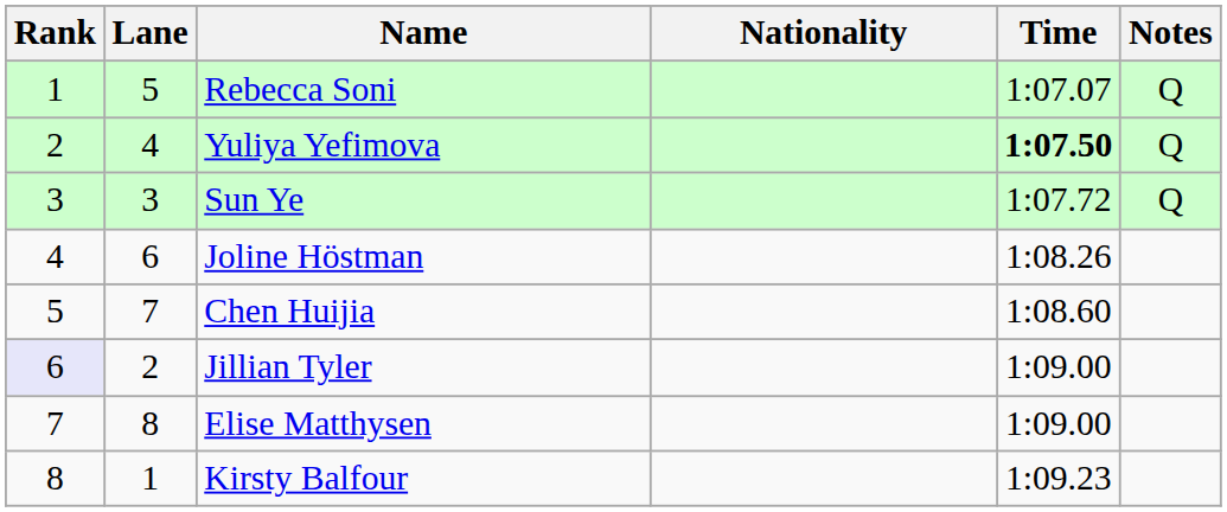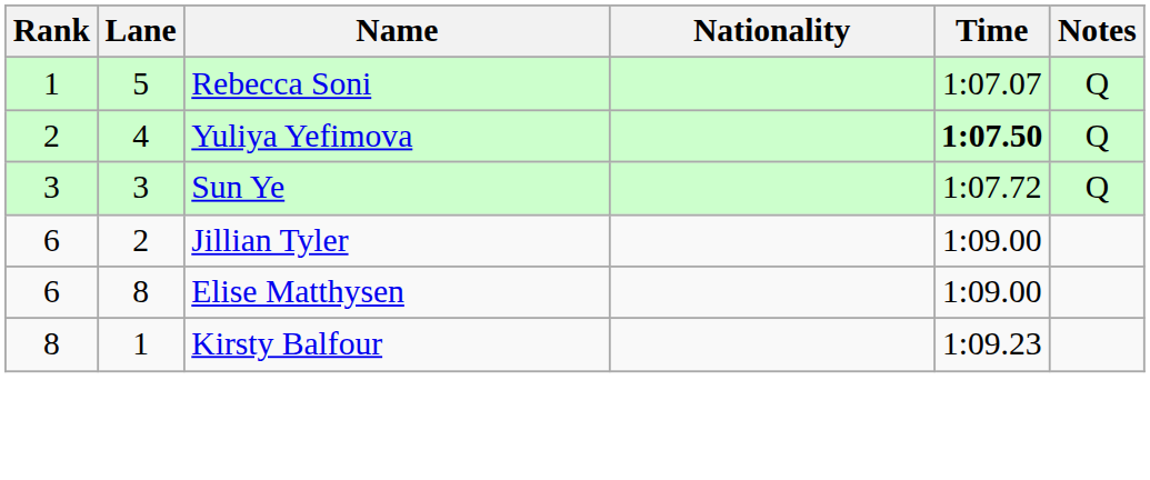 <table class="wikitable" style="text-align:center">
 <tr>
 <th>Rank</th>
 <th>Lane</th>
 <th width=200>Name</th>
 <th width=150>Nationality</th>
 <th>Time</th>
 <th>Notes</th>
 </tr>
 <tr bgcolor=ccffcc>
 <td>1</td>
 <td>5</td>
 <td align=left><a href='#'>Rebecca Soni</a></td>
 <td align=left></td>
 <td>1:07.07</td>
 <td>Q</td>
 </tr>
 <tr bgcolor=ccffcc>
 <td>2</td>
 <td>4</td>
 <td align=left><a href='#'>Yuliya Yefimova</a></td>
 <td align=left></td>
 <td><strong>1:07.50</strong></td>
 <td>Q</td>
 </tr>
 <tr bgcolor=ccffcc>
 <td>3</td>
 <td>3</td>
 <td align=left><a href='#'>Sun Ye</a></td>
 <td align=left></td>
 <td>1:07.72</td>
 <td>Q</td>
 </tr>
 <tr>
-<td>4</td>
 <td>6</td>
-<td align=left><a href='#'>Joline Höstman</a></td>
-<td align=left></td>
-<td>1:08.26</td>
-<td></td>
-</tr>
-<tr>
-<td>5</td>
-<td>7</td>
-<td align=left><a href='#'>Chen Huijia</a></td>
-<td align=left></td>
-<td>1:08.60</td>
-<td></td>
-</tr>
-<tr>
-<td style="background: lavender;">6</td>
 <td>2</td>
 <td align=left><a href='#'>Jillian Tyler</a></td>
 <td align=left></td>
 <td>1:09.00</td>
 <td></td>
 </tr>
 <tr>
-<td>7</td>
+<td>6</td>
 <td>8</td>
 <td align=left><a href='#'>Elise Matthysen</a></td>
 <td align=left></td>
 <td>1:09.00</td>
 <td></td>
 </tr>
 <tr>
 <td>8</td>
 <td>1</td>
 <td align=left><a href='#'>Kirsty Balfour</a></td>
 <td align=left></td>
 <td>1:09.23</td>
 <td></td>
 </tr>
 </table>
